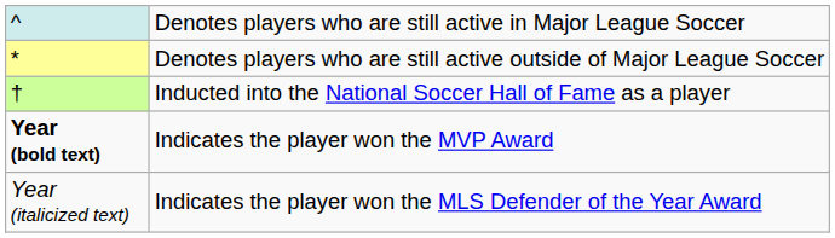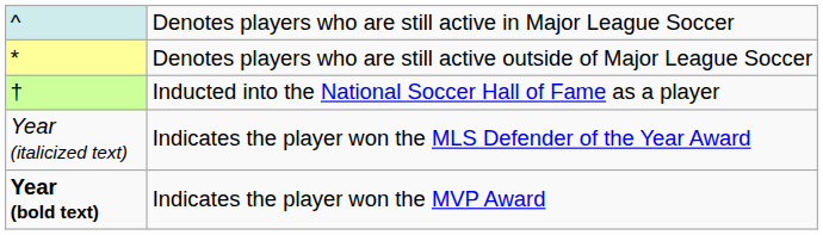 <table class="wikitable sortable">
 <tr>
 <td style="background-color:#CFECEC; border:1px solid #aaaaaa; width:6em">^</td>
 <td>Denotes players who are still active in Major League Soccer</td>
 </tr>
 <tr>
 <td style="background-color:#FFFF99; border:1px solid #aaaaaa; width:6em">*</td>
 <td>Denotes players who are still active outside of Major League Soccer</td>
 </tr>
 <tr>
 <td style="background-color:#CCFF99; border:1px solid #aaaaaa; width:6em">†</td>
 <td>Inducted into the <a href='#'>National Soccer Hall of Fame</a> as a player</td>
 </tr>
 <tr>
+<td><em>Year<br><small>(italicized text)</small></em></td>
+<td>Indicates the player won the <a href='#'>MLS Defender of the Year Award</a></td>
+</tr>
+<tr>
 <td><strong>Year<br><small>(bold text)</small></strong></td>
 <td>Indicates the player won the <a href='#'>MVP Award</a></td>
 </tr>
-<tr>
-<td><em>Year<br><small>(italicized text)</small></em></td>
-<td>Indicates the player won the <a href='#'>MLS Defender of the Year Award</a></td>
-</tr>
 </table>
